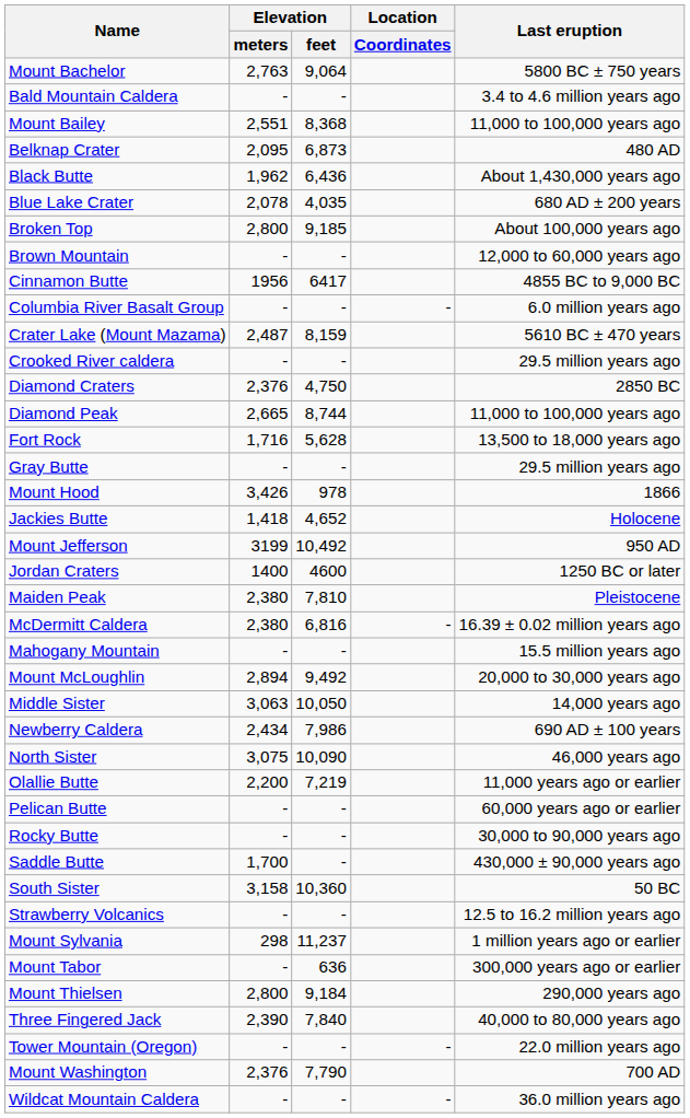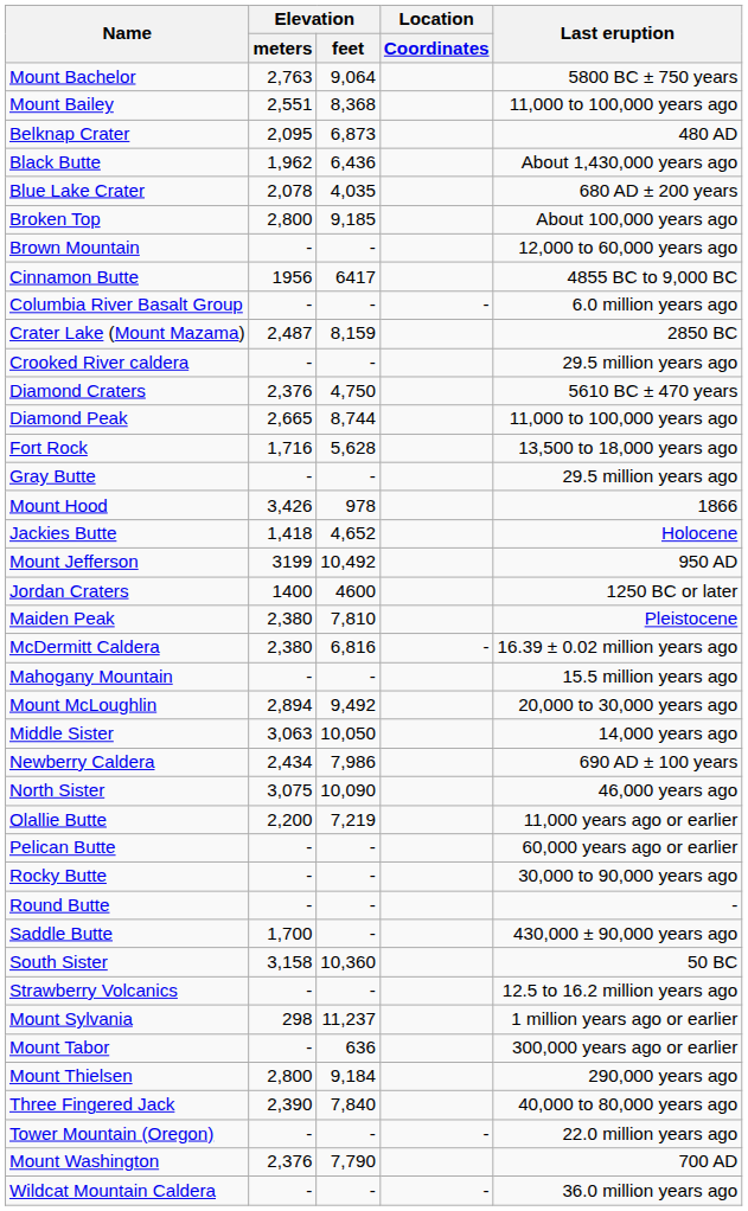 <table class="wikitable sortable">
 <tr>
 <th rowspan="2">Name</th>
 <th colspan="2">Elevation</th>
 <th>Location</th>
 <th rowspan="2">Last eruption</th>
 </tr>
 <tr>
 <th>meters</th>
 <th>feet</th>
 <th><a href='#'>Coordinates</a></th>
 </tr>
 <tr style="text-align:right;">
 <td style="text-align:left;"><a href='#'>Mount Bachelor</a></td>
 <td>2,763</td>
 <td>9,064</td>
 <td></td>
 <td>5800 BC ± 750 years</td>
-</tr>
-<tr style="text-align:right;">
-<td style="text-align:left;"><a href='#'>Bald Mountain Caldera</a></td>
-<td>-</td>
-<td>-</td>
-<td></td>
-<td>3.4 to 4.6 million years ago</td>
 </tr>
 <tr style="text-align:right;">
 <td style="text-align:left;"><a href='#'>Mount Bailey</a></td>
 <td>2,551</td>
 <td>8,368</td>
 <td></td>
 <td>11,000 to 100,000 years ago</td>
 </tr>
 <tr style="text-align:right;">
 <td style="text-align:left;"><a href='#'>Belknap Crater</a></td>
 <td>2,095</td>
 <td>6,873</td>
 <td></td>
 <td>480 AD</td>
 </tr>
 <tr style="text-align:right;">
 <td style="text-align:left;"><a href='#'>Black Butte</a></td>
 <td>1,962</td>
 <td>6,436</td>
 <td></td>
 <td>About 1,430,000 years ago</td>
 </tr>
 <tr style="text-align:right;">
 <td style="text-align:left;"><a href='#'>Blue Lake Crater</a></td>
 <td>2,078</td>
 <td>4,035</td>
 <td></td>
 <td>680 AD ± 200 years</td>
 </tr>
 <tr style="text-align:right;">
 <td style="text-align:left;"><a href='#'>Broken Top</a></td>
 <td>2,800</td>
 <td>9,185</td>
 <td></td>
 <td>About 100,000 years ago</td>
 </tr>
 <tr style="text-align:right;">
 <td style="text-align:left;"><a href='#'>Brown Mountain</a></td>
 <td>-</td>
 <td>-</td>
 <td></td>
 <td>12,000 to 60,000 years ago</td>
 </tr>
 <tr style="text-align:right;">
 <td style="text-align:left;"><a href='#'>Cinnamon Butte</a></td>
 <td>1956</td>
 <td>6417</td>
 <td></td>
 <td>4855 BC to 9,000 BC</td>
 </tr>
 <tr style="text-align:right;">
 <td style="text-align:left;"><a href='#'>Columbia River Basalt Group</a></td>
 <td>-</td>
 <td>-</td>
 <td>-</td>
 <td>6.0 million years ago</td>
 </tr>
 <tr style="text-align:right;">
 <td style="text-align:left;"><a href='#'>Crater Lake</a> (<a href='#'>Mount Mazama</a>)</td>
 <td>2,487</td>
 <td>8,159</td>
 <td></td>
-<td>5610 BC ± 470 years</td>
+<td>2850 BC</td>
 </tr>
 <tr style="text-align:right;">
 <td style="text-align:left;"><a href='#'>Crooked River caldera</a></td>
 <td>-</td>
 <td>-</td>
 <td></td>
 <td>29.5 million years ago</td>
 </tr>
 <tr style="text-align:right;">
 <td style="text-align:left;"><a href='#'>Diamond Craters</a></td>
 <td>2,376</td>
 <td>4,750</td>
 <td></td>
-<td>2850 BC</td>
+<td>5610 BC ± 470 years</td>
 </tr>
 <tr style="text-align:right;">
 <td style="text-align:left;"><a href='#'>Diamond Peak</a></td>
 <td>2,665</td>
 <td>8,744</td>
 <td></td>
 <td>11,000 to 100,000 years ago</td>
 </tr>
 <tr style="text-align:right;">
 <td style="text-align:left;"><a href='#'>Fort Rock</a></td>
 <td>1,716</td>
 <td>5,628</td>
 <td></td>
 <td>13,500 to 18,000 years ago</td>
 </tr>
 <tr style="text-align:right;">
 <td style="text-align:left;"><a href='#'>Gray Butte</a></td>
 <td>-</td>
 <td>-</td>
 <td></td>
 <td>29.5 million years ago</td>
 </tr>
 <tr style="text-align:right;">
 <td style="text-align:left;"><a href='#'>Mount Hood</a></td>
 <td>3,426</td>
 <td>978</td>
 <td></td>
 <td>1866 </td>
 </tr>
 <tr style="text-align:right;">
 <td style="text-align:left;"><a href='#'>Jackies Butte</a></td>
 <td>1,418</td>
 <td>4,652</td>
 <td></td>
 <td><a href='#'>Holocene</a></td>
 </tr>
 <tr style="text-align:right;">
 <td style="text-align:left;"><a href='#'>Mount Jefferson</a></td>
 <td>3199</td>
 <td>10,492</td>
 <td></td>
 <td>950 AD</td>
 </tr>
 <tr style="text-align:right;">
 <td style="text-align:left;"><a href='#'>Jordan Craters</a></td>
 <td>1400</td>
 <td>4600</td>
 <td></td>
 <td>1250 BC or later</td>
 </tr>
 <tr style="text-align:right;">
 <td style="text-align:left;"><a href='#'>Maiden Peak</a></td>
 <td>2,380</td>
 <td>7,810</td>
 <td></td>
 <td><a href='#'>Pleistocene</a></td>
 </tr>
 <tr style="text-align:right;">
 <td style="text-align:left;"><a href='#'>McDermitt Caldera</a></td>
 <td>2,380</td>
 <td>6,816</td>
 <td>-</td>
 <td>16.39 ± 0.02 million years ago</td>
 </tr>
 <tr style="text-align:right;">
 <td style="text-align:left;"><a href='#'>Mahogany Mountain</a></td>
 <td>-</td>
 <td>-</td>
 <td></td>
 <td>15.5 million years ago</td>
 </tr>
 <tr style="text-align:right;">
 <td style="text-align:left;"><a href='#'>Mount McLoughlin</a></td>
 <td>2,894</td>
 <td>9,492</td>
 <td></td>
 <td>20,000 to 30,000 years ago</td>
 </tr>
 <tr style="text-align:right;">
 <td style="text-align:left;"><a href='#'>Middle Sister</a></td>
 <td>3,063</td>
 <td>10,050</td>
 <td></td>
 <td>14,000 years ago</td>
 </tr>
 <tr style="text-align:right;">
 <td style="text-align:left;"><a href='#'>Newberry Caldera</a></td>
 <td>2,434</td>
 <td>7,986</td>
 <td></td>
 <td>690 AD ± 100 years</td>
 </tr>
 <tr style="text-align:right;">
 <td style="text-align:left;"><a href='#'>North Sister</a></td>
 <td>3,075</td>
 <td>10,090</td>
 <td></td>
 <td>46,000 years ago</td>
 </tr>
 <tr style="text-align:right;">
 <td style="text-align:left;"><a href='#'>Olallie Butte</a></td>
 <td>2,200</td>
 <td>7,219</td>
 <td></td>
 <td>11,000 years ago or earlier</td>
 </tr>
 <tr style="text-align:right;">
 <td style="text-align:left;"><a href='#'>Pelican Butte</a></td>
 <td>-</td>
 <td>-</td>
 <td></td>
 <td>60,000 years ago or earlier</td>
 </tr>
 <tr style="text-align:right;">
 <td style="text-align:left;"><a href='#'>Rocky Butte</a></td>
 <td>-</td>
 <td>-</td>
 <td></td>
 <td>30,000 to 90,000 years ago</td>
 </tr>
 <tr style="text-align:right;">
+<td style="text-align:left;"><a href='#'>Round Butte</a></td>
+<td>-</td>
+<td>-</td>
+<td></td>
+<td>-</td>
+</tr>
+<tr style="text-align:right;">
 <td style="text-align:left;"><a href='#'>Saddle Butte</a></td>
 <td>1,700</td>
 <td>-</td>
 <td></td>
 <td>430,000 ± 90,000 years ago</td>
 </tr>
 <tr style="text-align:right;">
 <td style="text-align:left;"><a href='#'>South Sister</a></td>
 <td>3,158</td>
 <td>10,360</td>
 <td></td>
 <td>50 BC</td>
 </tr>
 <tr style="text-align:right;">
 <td style="text-align:left;"><a href='#'>Strawberry Volcanics</a></td>
 <td>-</td>
 <td>-</td>
 <td></td>
 <td>12.5 to 16.2 million years ago</td>
 </tr>
 <tr style="text-align:right;">
 <td style="text-align:left;"><a href='#'>Mount Sylvania</a></td>
 <td>298</td>
 <td>11,237</td>
 <td></td>
 <td>1 million years ago or earlier</td>
 </tr>
 <tr style="text-align:right;">
 <td style="text-align:left;"><a href='#'>Mount Tabor</a></td>
 <td>-</td>
 <td>636</td>
 <td></td>
 <td>300,000 years ago or earlier</td>
 </tr>
 <tr style="text-align:right;">
 <td style="text-align:left;"><a href='#'>Mount Thielsen</a></td>
 <td>2,800</td>
 <td>9,184</td>
 <td></td>
 <td>290,000 years ago</td>
 </tr>
 <tr style="text-align:right;">
 <td style="text-align:left;"><a href='#'>Three Fingered Jack</a></td>
 <td>2,390</td>
 <td>7,840</td>
 <td></td>
 <td>40,000 to 80,000 years ago</td>
 </tr>
 <tr style="text-align:right;">
 <td style="text-align:left;"><a href='#'>Tower Mountain (Oregon)</a></td>
 <td>-</td>
 <td>-</td>
 <td>-</td>
 <td>22.0 million years ago</td>
 </tr>
 <tr style="text-align:right;">
 <td style="text-align:left;"><a href='#'>Mount Washington</a></td>
 <td>2,376</td>
 <td>7,790</td>
 <td></td>
 <td>700 AD</td>
 </tr>
 <tr style="text-align:right;">
 <td style="text-align:left;"><a href='#'>Wildcat Mountain Caldera</a></td>
 <td>-</td>
 <td>-</td>
 <td>-</td>
 <td>36.0 million years ago</td>
 </tr>
 </table>
